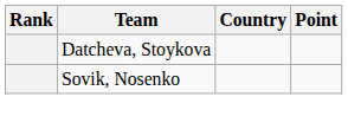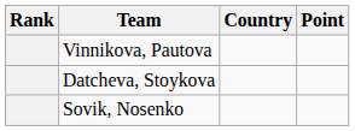 <table class="wikitable sortable">
 <tr>
 <th>Rank</th>
 <th>Team</th>
 <th>Country</th>
 <th>Point</th>
+</tr>
+<tr>
+<th></th>
+<td>Vinnikova, Pautova</td>
+<td></td>
+<td></td>
 </tr>
 <tr>
 <th></th>
 <td>Datcheva, Stoykova</td>
 <td></td>
 <td></td>
 </tr>
 <tr>
 <th></th>
 <td>Sovik, Nosenko</td>
 <td></td>
 <td></td>
 </tr>
 </table>
